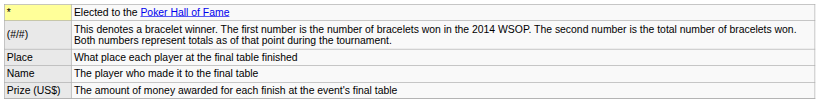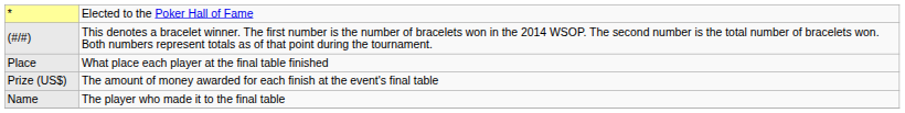 <table class="wikitable">
 <tr>
 <td style="background-color:#FFFF99; width:6em;">*</td>
 <td>Elected to the <a href='#'>Poker Hall of Fame</a></td>
 </tr>
 <tr>
 <td style="background-color: #E9E9E9;">(#/#)</td>
 <td>This denotes a bracelet winner. The first number is the number of bracelets won in the 2014 WSOP. The second number is the total number of bracelets won. Both numbers represent totals as of that point during the tournament.</td>
 </tr>
 <tr>
 <td style="background: #E9E9E9;">Place</td>
 <td>What place each player at the final table finished</td>
 </tr>
 <tr>
+<td style="background: #E9E9E9;">Prize (US$)</td>
+<td>The amount of money awarded for each finish at the event's final table</td>
+</tr>
+<tr>
 <td style="background: #E9E9E9;">Name</td>
 <td>The player who made it to the final table</td>
 </tr>
 <tr>
-<td style="background: #E9E9E9;">Prize (US$)</td>
-<td>The amount of money awarded for each finish at the event's final table</td>
-</tr>
-<tr>
 </tr>
 </table>
